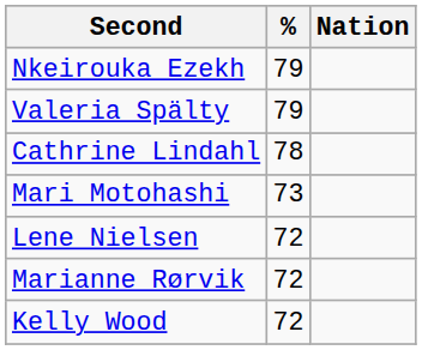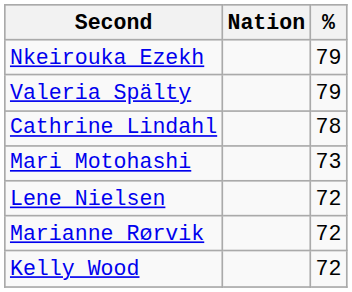 <table class="wikitable">
 <tr>
 <th>Second</th>
+<th>Nation</th>
 <th>%</th>
-<th>Nation</th>
 </tr>
 <tr>
 <td><a href='#'>Nkeirouka Ezekh</a></td>
+<td></td>
 <td>79</td>
-<td></td>
 </tr>
 <tr>
 <td><a href='#'>Valeria Spälty</a></td>
+<td></td>
 <td>79</td>
-<td></td>
 </tr>
 <tr>
 <td><a href='#'>Cathrine Lindahl</a></td>
+<td></td>
 <td>78</td>
-<td></td>
 </tr>
 <tr>
 <td><a href='#'>Mari Motohashi</a></td>
+<td></td>
 <td>73</td>
-<td></td>
 </tr>
 <tr>
 <td><a href='#'>Lene Nielsen</a></td>
+<td></td>
 <td>72</td>
-<td></td>
 </tr>
 <tr>
 <td><a href='#'>Marianne Rørvik</a></td>
+<td></td>
 <td>72</td>
-<td></td>
 </tr>
 <tr>
 <td><a href='#'>Kelly Wood</a></td>
+<td></td>
 <td>72</td>
-<td></td>
 </tr>
 </table>
